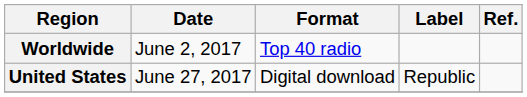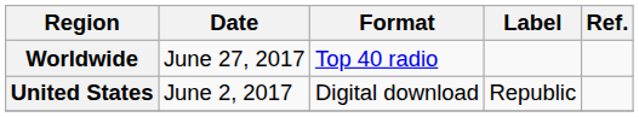 <table class="wikitable plainrowheaders">
 <tr>
 <th scope="col">Region</th>
 <th scope="col">Date</th>
 <th scope="col">Format</th>
 <th scope="col">Label</th>
 <th scope="col">Ref.</th>
 </tr>
 <tr>
 <th scope="row">Worldwide</th>
-<td>June 2, 2017</td>
+<td>June 27, 2017</td>
 <td><a href='#'>Top 40 radio</a></td>
 <td></td>
 <td></td>
 </tr>
 <tr>
 <th scope="row">United States</th>
-<td>June 27, 2017</td>
+<td>June 2, 2017</td>
 <td>Digital download</td>
 <td>Republic</td>
 <td></td>
 </tr>
 <tr>
 </tr>
 </table>
